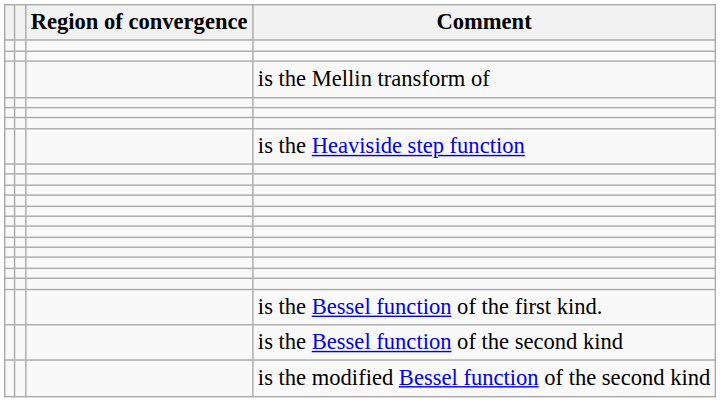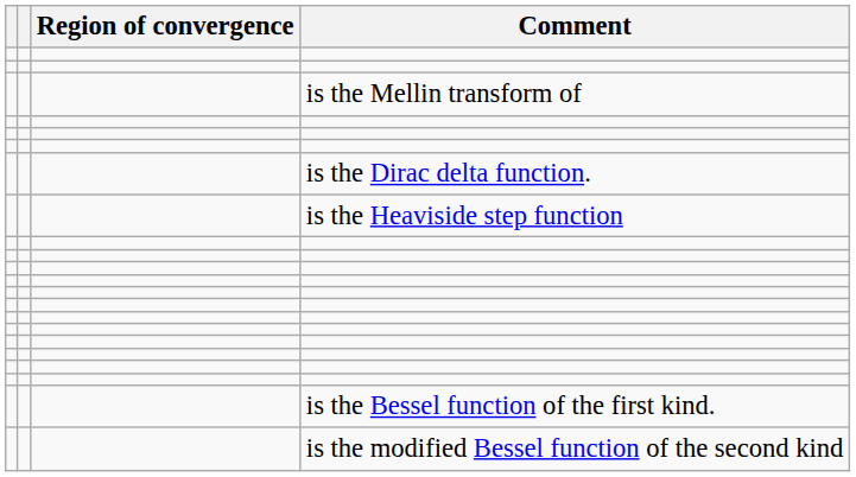 <table class="wikitable">
 <tr>
 <th scope="col"></th>
 <th scope="col"></th>
 <th scope="col">Region of convergence</th>
 <th scope="col">Comment</th>
 </tr>
 <tr>
 <td></td>
 <td></td>
 <td></td>
 <td></td>
 </tr>
 <tr>
 <td></td>
 <td></td>
 <td></td>
 <td></td>
 </tr>
 <tr>
 <td></td>
 <td></td>
 <td></td>
 <td> is the Mellin transform of </td>
 </tr>
 <tr>
 <td></td>
 <td></td>
 <td></td>
 <td></td>
 </tr>
 <tr>
 <td></td>
 <td></td>
 <td></td>
 <td></td>
 </tr>
 <tr>
 <td></td>
 <td></td>
 <td></td>
 <td></td>
+</tr>
+<tr>
+<td></td>
+<td></td>
+<td></td>
+<td> is the <a href='#'>Dirac delta function</a>.</td>
 </tr>
 <tr>
 <td></td>
 <td></td>
 <td></td>
 <td> is the <a href='#'>Heaviside step function</a></td>
 </tr>
 <tr>
 <td></td>
 <td></td>
 <td></td>
 <td></td>
 </tr>
 <tr>
 <td></td>
 <td></td>
 <td></td>
 <td></td>
 </tr>
 <tr>
 <td></td>
 <td></td>
 <td></td>
 <td></td>
 </tr>
 <tr>
 <td></td>
 <td></td>
 <td></td>
 <td></td>
 </tr>
 <tr>
 <td></td>
 <td></td>
 <td></td>
 <td></td>
 </tr>
 <tr>
 <td></td>
 <td></td>
 <td></td>
 <td></td>
 </tr>
 <tr>
 <td></td>
 <td></td>
 <td></td>
 <td></td>
 </tr>
 <tr>
 <td></td>
 <td></td>
 <td></td>
 <td></td>
 </tr>
 <tr>
 <td></td>
 <td></td>
 <td></td>
 <td></td>
 </tr>
 <tr>
 <td></td>
 <td></td>
 <td></td>
 <td></td>
 </tr>
 <tr>
 <td></td>
 <td></td>
 <td></td>
 <td></td>
 </tr>
 <tr>
 <td></td>
 <td></td>
 <td></td>
 <td></td>
 </tr>
 <tr>
 <td></td>
 <td></td>
 <td></td>
 <td> is the <a href='#'>Bessel function</a> of the first kind.</td>
 </tr>
 <tr>
 <td></td>
 <td></td>
 <td></td>
-<td> is the <a href='#'>Bessel function</a> of the second kind</td>
-</tr>
-<tr>
-<td></td>
-<td></td>
-<td></td>
 <td> is the modified <a href='#'>Bessel function</a> of the second kind</td>
 </tr>
 </table>
